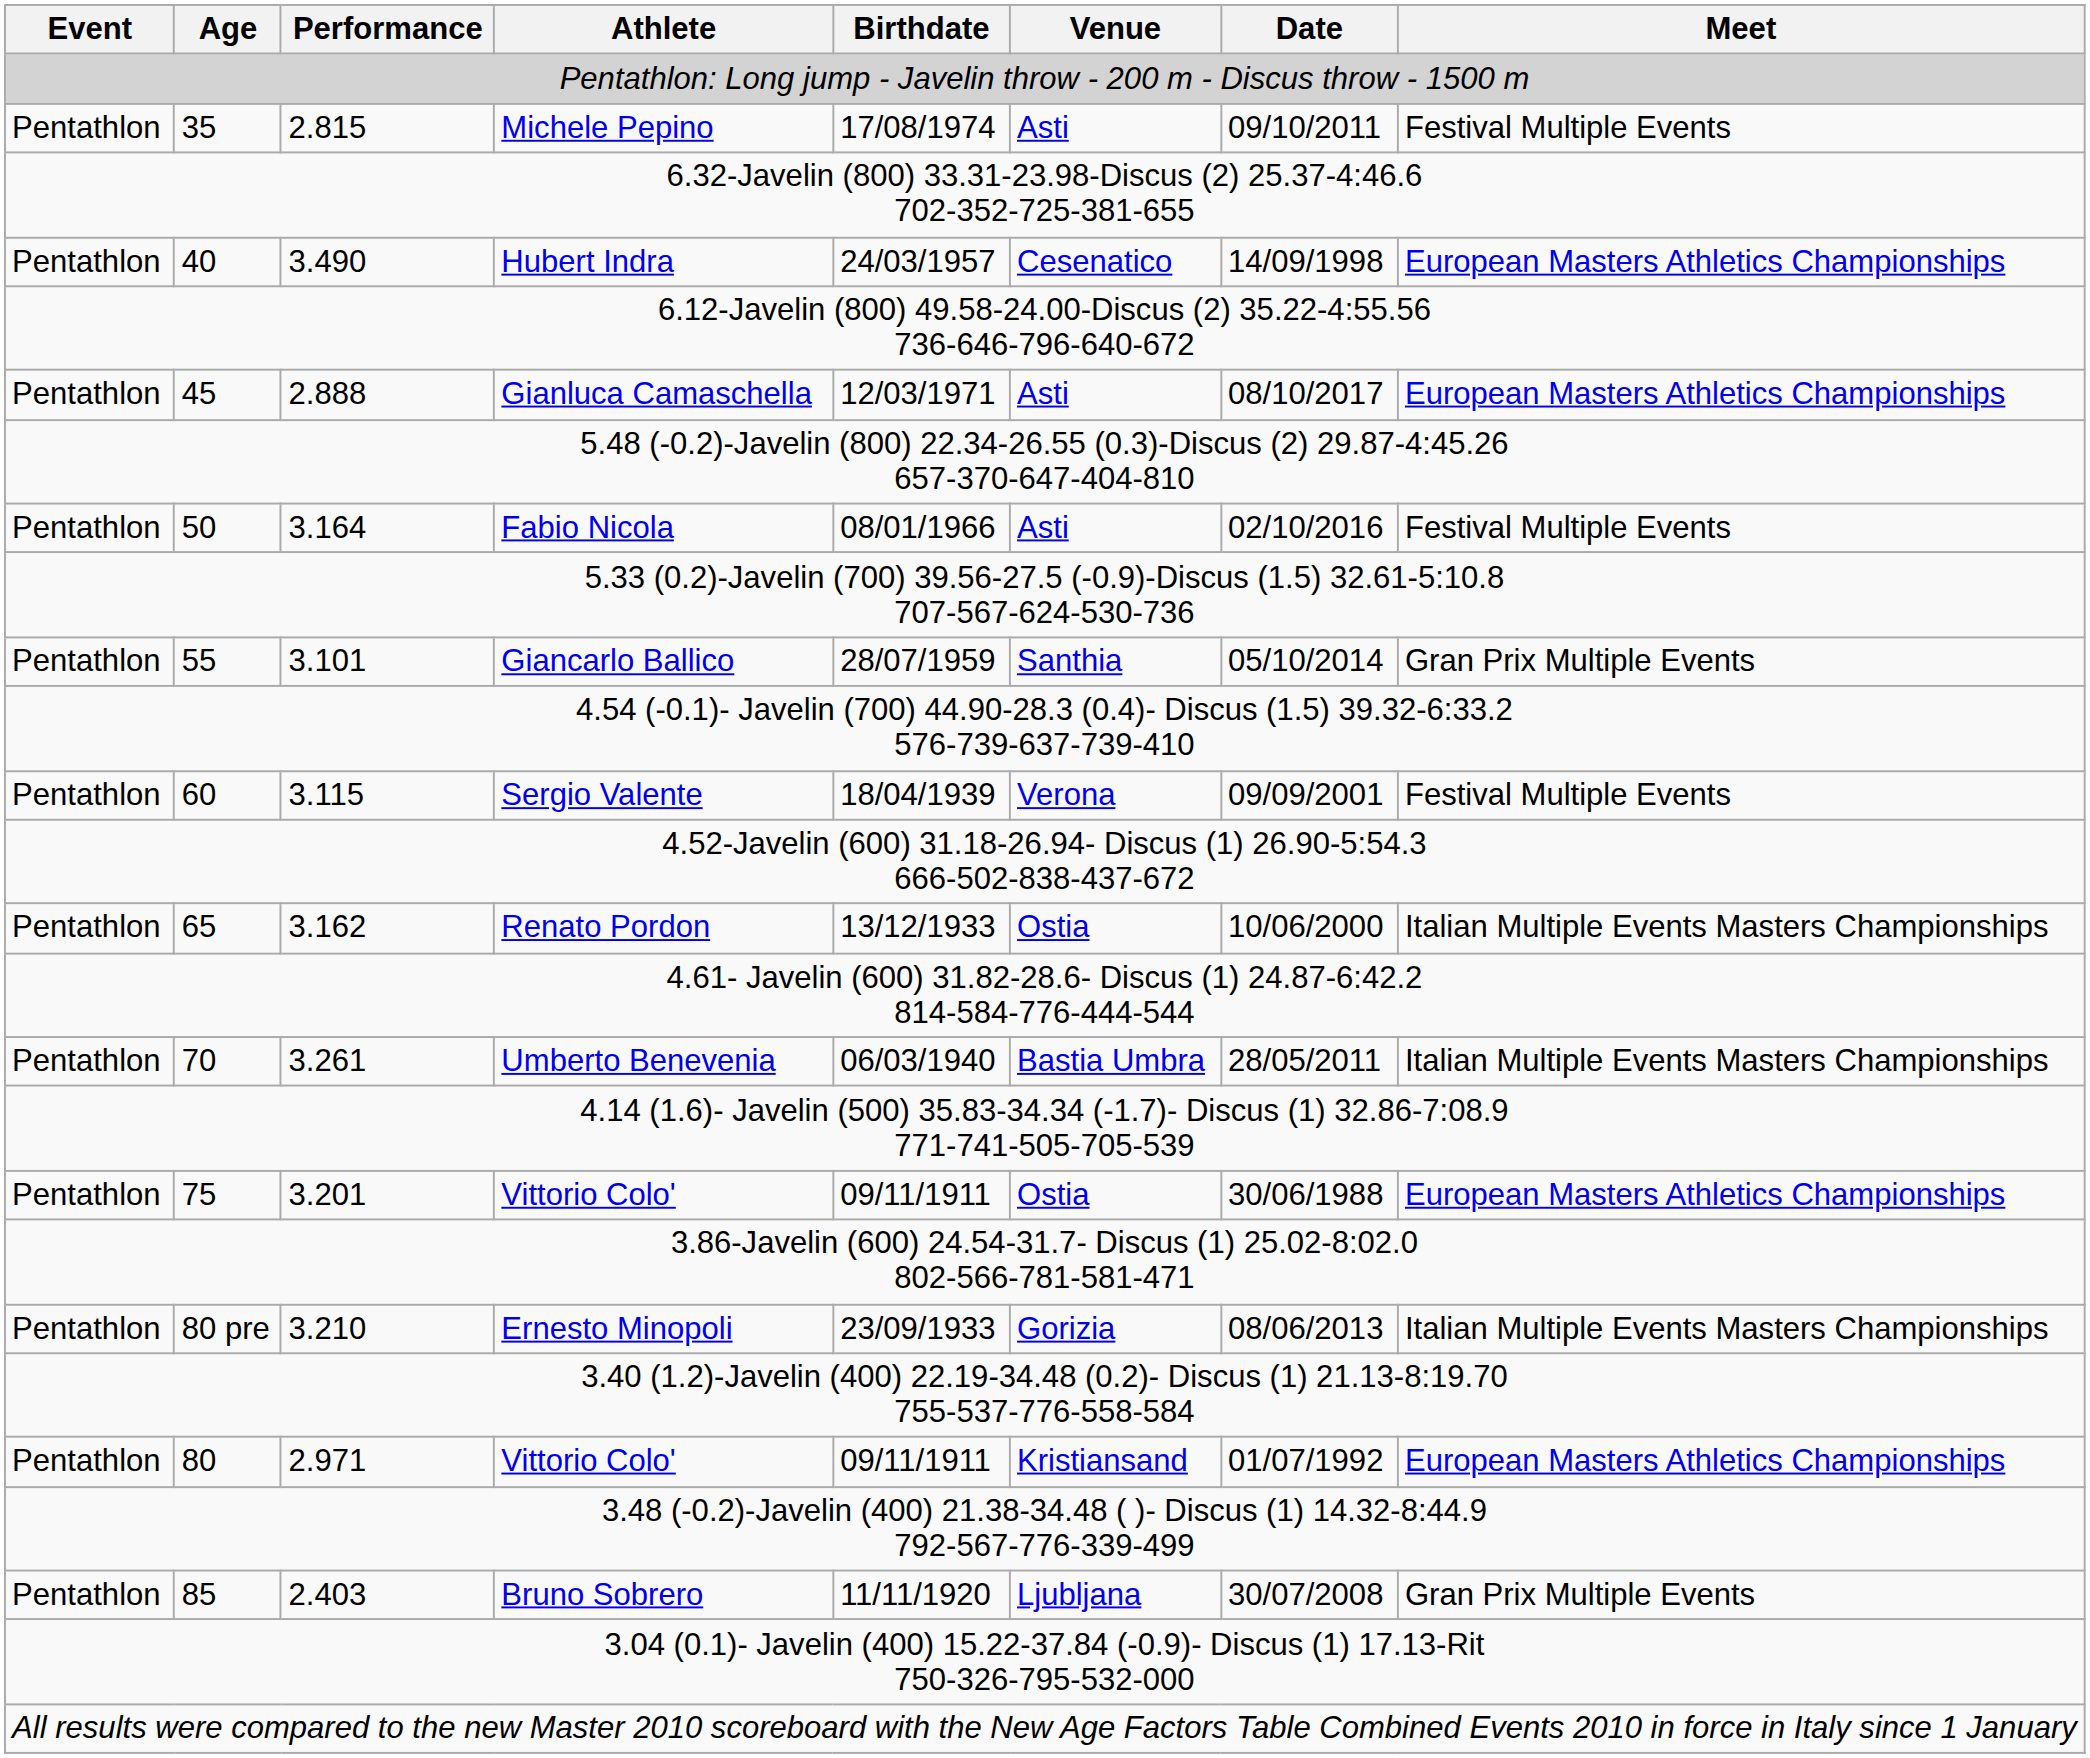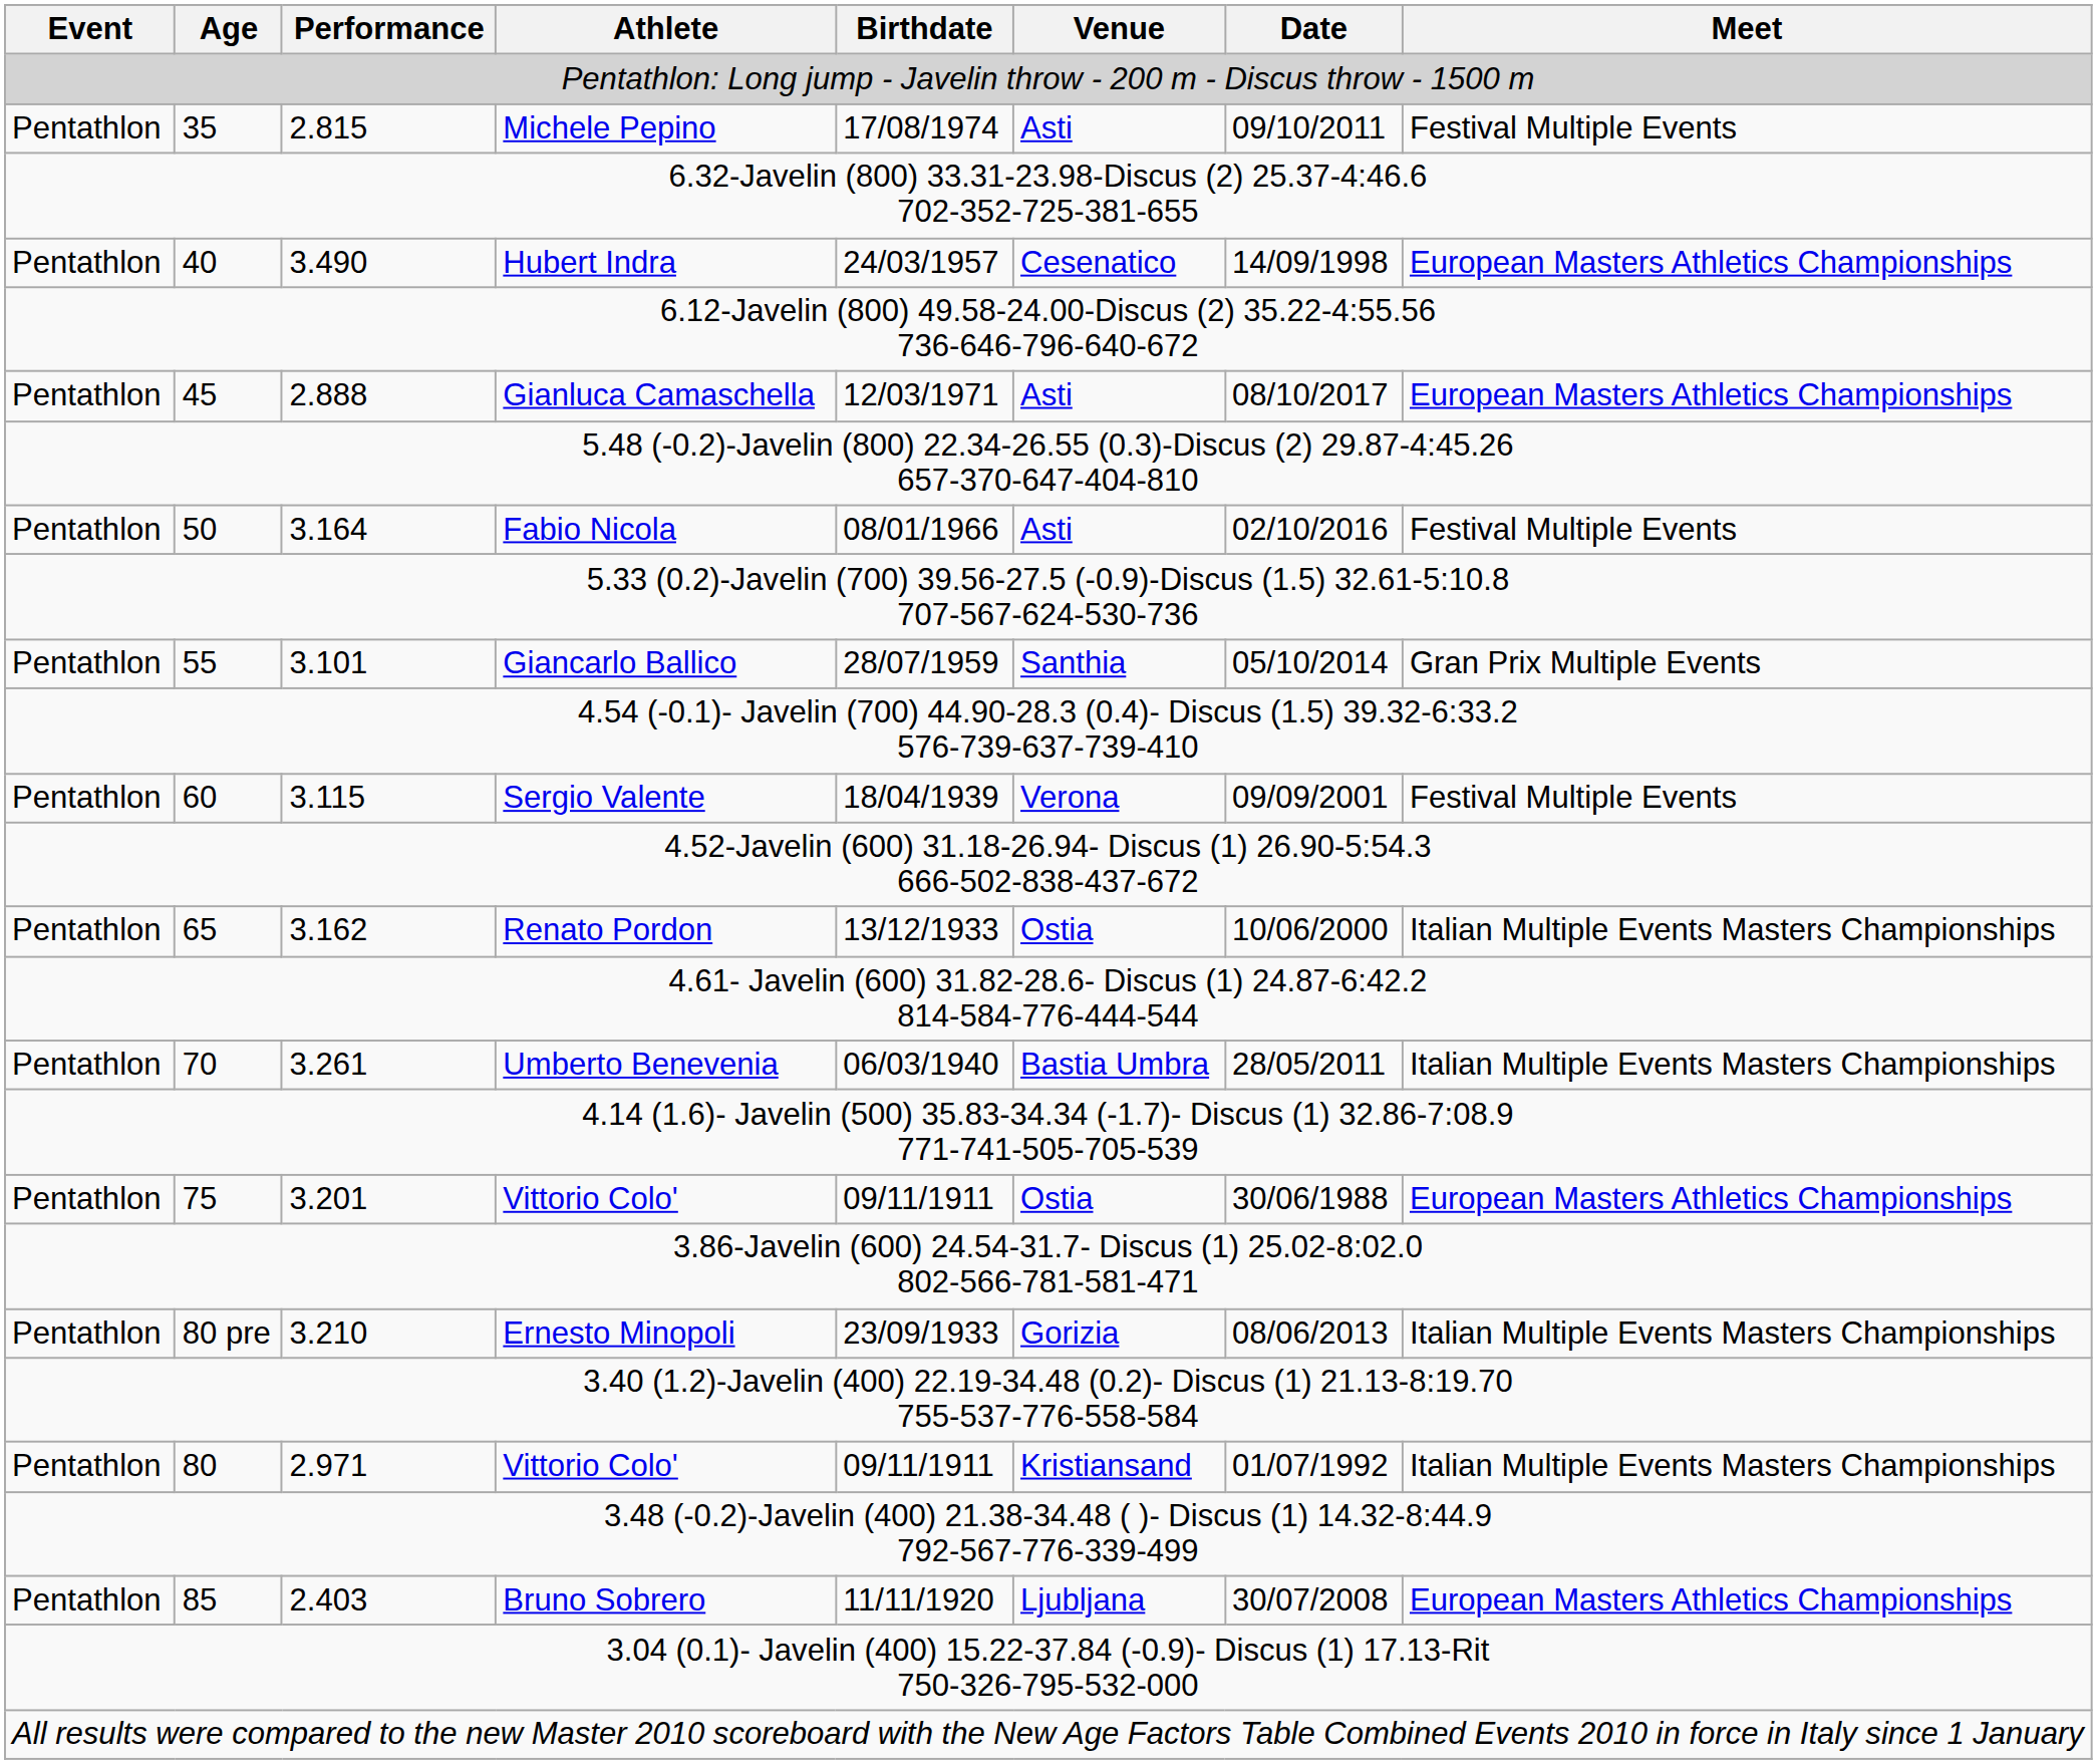 <table class="wikitable" width= style="font-size:90%; text-align:center">
 <tr>
 <th>Event</th>
 <th>Age</th>
 <th>Performance</th>
 <th>Athlete</th>
 <th>Birthdate</th>
 <th>Venue</th>
 <th>Date</th>
 <th>Meet</th>
 </tr>
 <tr>
 <td colspan=8 align=center bgcolor=lightgrey><em>Pentathlon: Long jump - Javelin throw - 200 m - Discus throw - 1500 m</em></td>
 </tr>
 <tr>
 <td>Pentathlon</td>
 <td>35</td>
 <td>2.815</td>
 <td align=left><a href='#'>Michele Pepino</a></td>
 <td>17/08/1974</td>
 <td align=left><a href='#'>Asti</a></td>
 <td>09/10/2011</td>
 <td>Festival Multiple Events</td>
 </tr>
 <tr>
 <td colspan=8 align=center>6.32-Javelin (800) 33.31-23.98-Discus (2) 25.37-4:46.6<br>702-352-725-381-655</td>
 </tr>
 <tr>
 <td>Pentathlon</td>
 <td>40</td>
 <td>3.490</td>
 <td align=left><a href='#'>Hubert Indra</a></td>
 <td>24/03/1957</td>
 <td align=left><a href='#'>Cesenatico</a></td>
 <td>14/09/1998</td>
 <td><a href='#'>European Masters Athletics Championships</a></td>
 </tr>
 <tr>
 <td colspan=8 align=center>6.12-Javelin (800) 49.58-24.00-Discus (2) 35.22-4:55.56<br>736-646-796-640-672</td>
 </tr>
 <tr>
 <td>Pentathlon</td>
 <td>45</td>
 <td>2.888</td>
 <td align=left><a href='#'>Gianluca Camaschella</a></td>
 <td>12/03/1971</td>
 <td align=left><a href='#'>Asti</a></td>
 <td>08/10/2017</td>
 <td><a href='#'>European Masters Athletics Championships</a></td>
 </tr>
 <tr>
 <td colspan=8 align=center>5.48 (-0.2)-Javelin (800) 22.34-26.55 (0.3)-Discus (2) 29.87-4:45.26<br>657-370-647-404-810</td>
 </tr>
 <tr>
 <td>Pentathlon</td>
 <td>50</td>
 <td>3.164</td>
 <td align=left><a href='#'>Fabio Nicola</a></td>
 <td>08/01/1966</td>
 <td align=left><a href='#'>Asti</a></td>
 <td>02/10/2016</td>
 <td>Festival Multiple Events</td>
 </tr>
 <tr>
 <td colspan=8 align=center>5.33 (0.2)-Javelin (700) 39.56-27.5 (-0.9)-Discus (1.5) 32.61-5:10.8<br>707-567-624-530-736</td>
 </tr>
 <tr>
 <td>Pentathlon</td>
 <td>55</td>
 <td>3.101</td>
 <td align=left><a href='#'>Giancarlo Ballico</a></td>
 <td>28/07/1959</td>
 <td align=left><a href='#'>Santhia</a></td>
 <td>05/10/2014</td>
 <td>Gran Prix Multiple Events</td>
 </tr>
 <tr>
 <td colspan=8 align=center>4.54 (-0.1)- Javelin (700) 44.90-28.3 (0.4)- Discus (1.5) 39.32-6:33.2<br>576-739-637-739-410</td>
 </tr>
 <tr>
 <td>Pentathlon</td>
 <td>60</td>
 <td>3.115</td>
 <td align=left><a href='#'>Sergio Valente</a></td>
 <td>18/04/1939</td>
 <td align=left><a href='#'>Verona</a></td>
 <td>09/09/2001</td>
 <td>Festival Multiple Events</td>
 </tr>
 <tr>
 <td colspan=8 align=center>4.52-Javelin (600) 31.18-26.94- Discus (1) 26.90-5:54.3<br>666-502-838-437-672</td>
 </tr>
 <tr>
 <td>Pentathlon</td>
 <td>65</td>
 <td>3.162</td>
 <td align=left><a href='#'>Renato Pordon</a></td>
 <td>13/12/1933</td>
 <td align=left><a href='#'>Ostia</a></td>
 <td>10/06/2000</td>
 <td>Italian Multiple Events Masters Championships</td>
 </tr>
 <tr>
 <td colspan=8 align=center>4.61- Javelin (600) 31.82-28.6- Discus (1) 24.87-6:42.2<br>814-584-776-444-544</td>
 </tr>
 <tr>
 <td>Pentathlon</td>
 <td>70</td>
 <td>3.261</td>
 <td align=left><a href='#'>Umberto Benevenia</a></td>
 <td>06/03/1940</td>
 <td align=left><a href='#'>Bastia Umbra</a></td>
 <td>28/05/2011</td>
 <td>Italian Multiple Events Masters Championships</td>
 </tr>
 <tr>
 <td colspan=8 align=center>4.14 (1.6)- Javelin (500) 35.83-34.34 (-1.7)- Discus (1) 32.86-7:08.9<br>771-741-505-705-539</td>
 </tr>
 <tr>
 <td>Pentathlon</td>
 <td>75</td>
 <td>3.201</td>
 <td align=left><a href='#'>Vittorio Colo'</a></td>
 <td>09/11/1911</td>
 <td align=left><a href='#'>Ostia</a></td>
 <td>30/06/1988</td>
 <td><a href='#'>European Masters Athletics Championships</a></td>
 </tr>
 <tr>
 <td colspan=8 align=center>3.86-Javelin (600) 24.54-31.7- Discus (1) 25.02-8:02.0<br>802-566-781-581-471</td>
 </tr>
 <tr>
 <td>Pentathlon</td>
 <td>80 pre</td>
 <td>3.210</td>
 <td align=left><a href='#'>Ernesto Minopoli</a></td>
 <td>23/09/1933</td>
 <td align=left><a href='#'>Gorizia</a></td>
 <td>08/06/2013</td>
 <td>Italian Multiple Events Masters Championships</td>
 </tr>
 <tr>
 <td colspan=8 align=center>3.40 (1.2)-Javelin (400) 22.19-34.48 (0.2)- Discus (1) 21.13-8:19.70<br>755-537-776-558-584</td>
 </tr>
 <tr>
 <td>Pentathlon</td>
 <td>80</td>
 <td>2.971</td>
 <td align=left><a href='#'>Vittorio Colo'</a></td>
 <td>09/11/1911</td>
 <td align=left><a href='#'>Kristiansand</a></td>
 <td>01/07/1992</td>
-<td><a href='#'>European Masters Athletics Championships</a></td>
+<td>Italian Multiple Events Masters Championships</td>
 </tr>
 <tr>
 <td colspan=8 align=center>3.48 (-0.2)-Javelin (400) 21.38-34.48 ( )- Discus (1) 14.32-8:44.9<br>792-567-776-339-499</td>
 </tr>
 <tr>
 <td>Pentathlon</td>
 <td>85</td>
 <td>2.403</td>
 <td align=left><a href='#'>Bruno Sobrero</a></td>
 <td>11/11/1920</td>
 <td align=left><a href='#'>Ljubljana</a></td>
 <td>30/07/2008</td>
-<td>Gran Prix Multiple Events</td>
+<td><a href='#'>European Masters Athletics Championships</a></td>
 </tr>
 <tr>
 <td colspan=8 align=center>3.04 (0.1)- Javelin (400) 15.22-37.84 (-0.9)- Discus (1) 17.13-Rit<br>750-326-795-532-000</td>
 </tr>
 <tr>
 <td colspan=8><em>All results were compared to the new Master 2010 scoreboard with the New Age Factors Table Combined Events 2010 in force in Italy since 1 January</em></td>
 </tr>
 </table>
